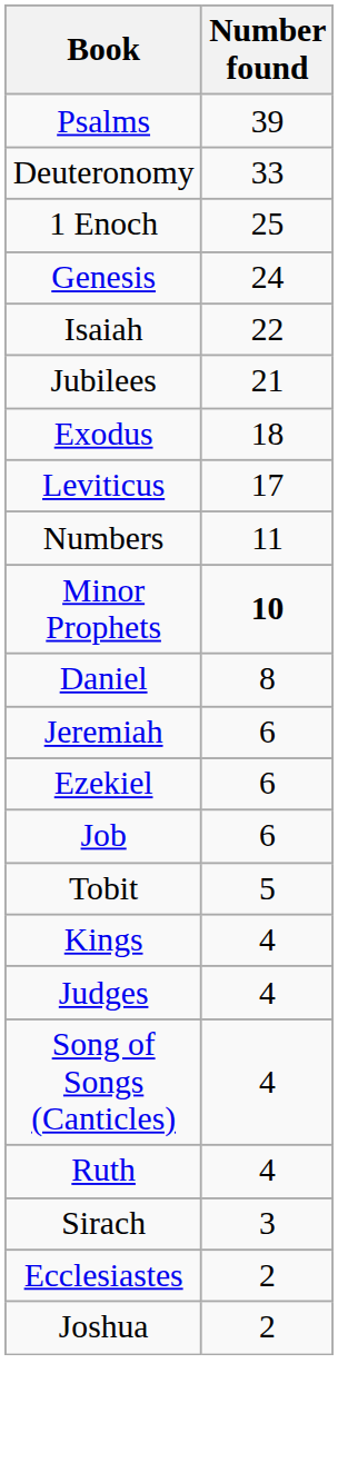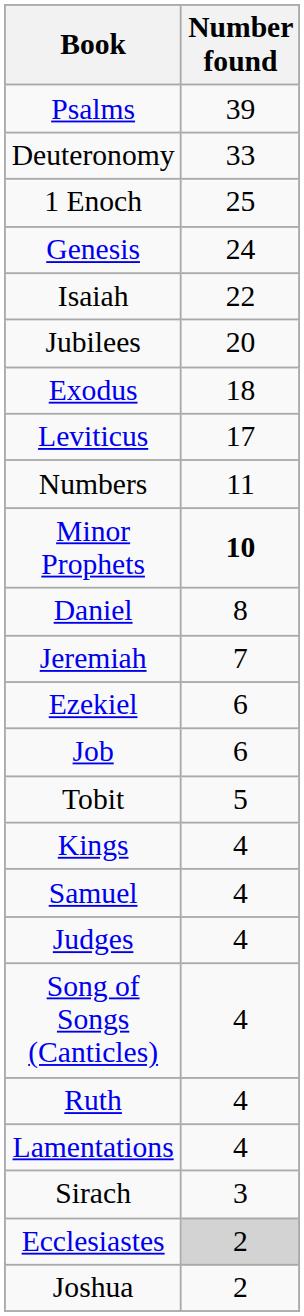 <table class="wikitable" style="text-align: center; width: 25%">
 <tr>
 <th>Book</th>
 <th>Number found</th>
 </tr>
 <tr>
 <td><a href='#'>Psalms</a></td>
 <td>39</td>
 </tr>
 <tr>
 <td>Deuteronomy</td>
 <td>33</td>
 </tr>
 <tr>
 <td>1 Enoch</td>
 <td>25</td>
 </tr>
 <tr>
 <td><a href='#'>Genesis</a></td>
 <td>24</td>
 </tr>
 <tr>
 <td>Isaiah</td>
 <td>22</td>
 </tr>
 <tr>
 <td>Jubilees</td>
-<td>21</td>
+<td>20</td>
 </tr>
 <tr>
 <td><a href='#'>Exodus</a></td>
 <td>18</td>
 </tr>
 <tr>
 <td><a href='#'>Leviticus</a></td>
 <td>17</td>
 </tr>
 <tr>
 <td>Numbers</td>
 <td>11</td>
 </tr>
 <tr>
 <td><a href='#'>Minor Prophets</a></td>
 <td><strong>10</strong></td>
 </tr>
 <tr>
 <td><a href='#'>Daniel</a></td>
 <td>8</td>
 </tr>
 <tr>
 <td><a href='#'>Jeremiah</a></td>
-<td>6</td>
+<td>7</td>
 </tr>
 <tr>
 <td><a href='#'>Ezekiel</a></td>
 <td>6</td>
 </tr>
 <tr>
 <td><a href='#'>Job</a></td>
 <td>6</td>
 </tr>
 <tr>
 <td>Tobit</td>
 <td>5</td>
 </tr>
 <tr>
 <td><a href='#'>Kings</a></td>
 <td>4</td>
 </tr>
 <tr>
+<td><a href='#'>Samuel</a></td>
+<td>4</td>
+</tr>
+<tr>
 <td><a href='#'>Judges</a></td>
 <td>4</td>
 </tr>
 <tr>
 <td><a href='#'>Song of Songs (Canticles)</a></td>
 <td>4</td>
 </tr>
 <tr>
 <td><a href='#'>Ruth</a></td>
 <td>4</td>
 </tr>
 <tr>
+<td><a href='#'>Lamentations</a></td>
+<td>4</td>
+</tr>
+<tr>
 <td>Sirach</td>
 <td>3</td>
 </tr>
 <tr>
 <td><a href='#'>Ecclesiastes</a></td>
-<td>2</td>
+<td style="background: lightgrey;">2</td>
 </tr>
 <tr>
 <td>Joshua</td>
 <td>2</td>
 </tr>
 </table>
